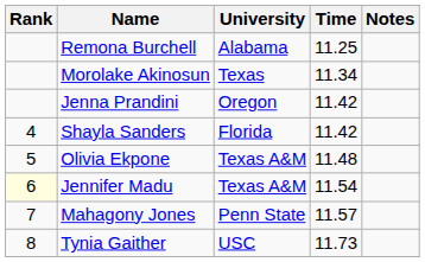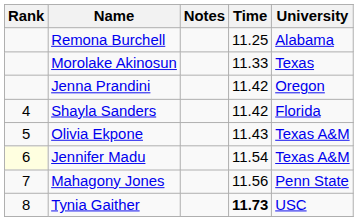 <table class="wikitable sortable" style="text-align:center">
 <tr>
 <th>Rank</th>
 <th>Name</th>
+<th>Notes</th>
+<th>Time</th>
 <th>University</th>
-<th>Time</th>
-<th>Notes</th>
 </tr>
 <tr>
 <td></td>
 <td align=left><a href='#'>Remona Burchell</a>  </td>
+<td></td>
+<td>11.25</td>
 <td align=left><a href='#'>Alabama</a></td>
-<td>11.25</td>
-<td></td>
 </tr>
 <tr>
 <td></td>
 <td align=left><a href='#'>Morolake Akinosun</a></td>
+<td></td>
+<td>11.33</td>
 <td align=left><a href='#'>Texas</a></td>
-<td>11.34</td>
-<td></td>
 </tr>
 <tr>
 <td></td>
 <td align=left><a href='#'>Jenna Prandini</a></td>
+<td></td>
+<td>11.42</td>
 <td align=left><a href='#'>Oregon</a></td>
-<td>11.42</td>
-<td></td>
 </tr>
 <tr>
 <td>4</td>
 <td align=left><a href='#'>Shayla Sanders</a></td>
+<td></td>
+<td>11.42</td>
 <td align="left"><a href='#'>Florida</a></td>
-<td>11.42</td>
-<td></td>
 </tr>
 <tr>
 <td>5</td>
 <td align=left><a href='#'>Olivia Ekpone</a></td>
+<td></td>
+<td>11.43</td>
 <td align="left"><a href='#'>Texas A&M</a></td>
-<td>11.48</td>
-<td></td>
 </tr>
 <tr>
 <td style="background: lightyellow;">6</td>
 <td align=left><a href='#'>Jennifer Madu</a></td>
+<td></td>
+<td>11.54</td>
 <td align=left><a href='#'>Texas A&M</a></td>
-<td>11.54</td>
-<td></td>
 </tr>
 <tr>
 <td>7</td>
 <td align=left><a href='#'>Mahagony Jones</a></td>
+<td></td>
+<td>11.56</td>
 <td align="left"><a href='#'>Penn State</a></td>
-<td>11.57</td>
-<td></td>
 </tr>
 <tr>
 <td>8</td>
 <td align=left><a href='#'>Tynia Gaither</a> </td>
+<td></td>
+<td><strong>11.73</strong></td>
 <td align=left><a href='#'>USC</a></td>
-<td>11.73</td>
-<td></td>
 </tr>
 </table>
